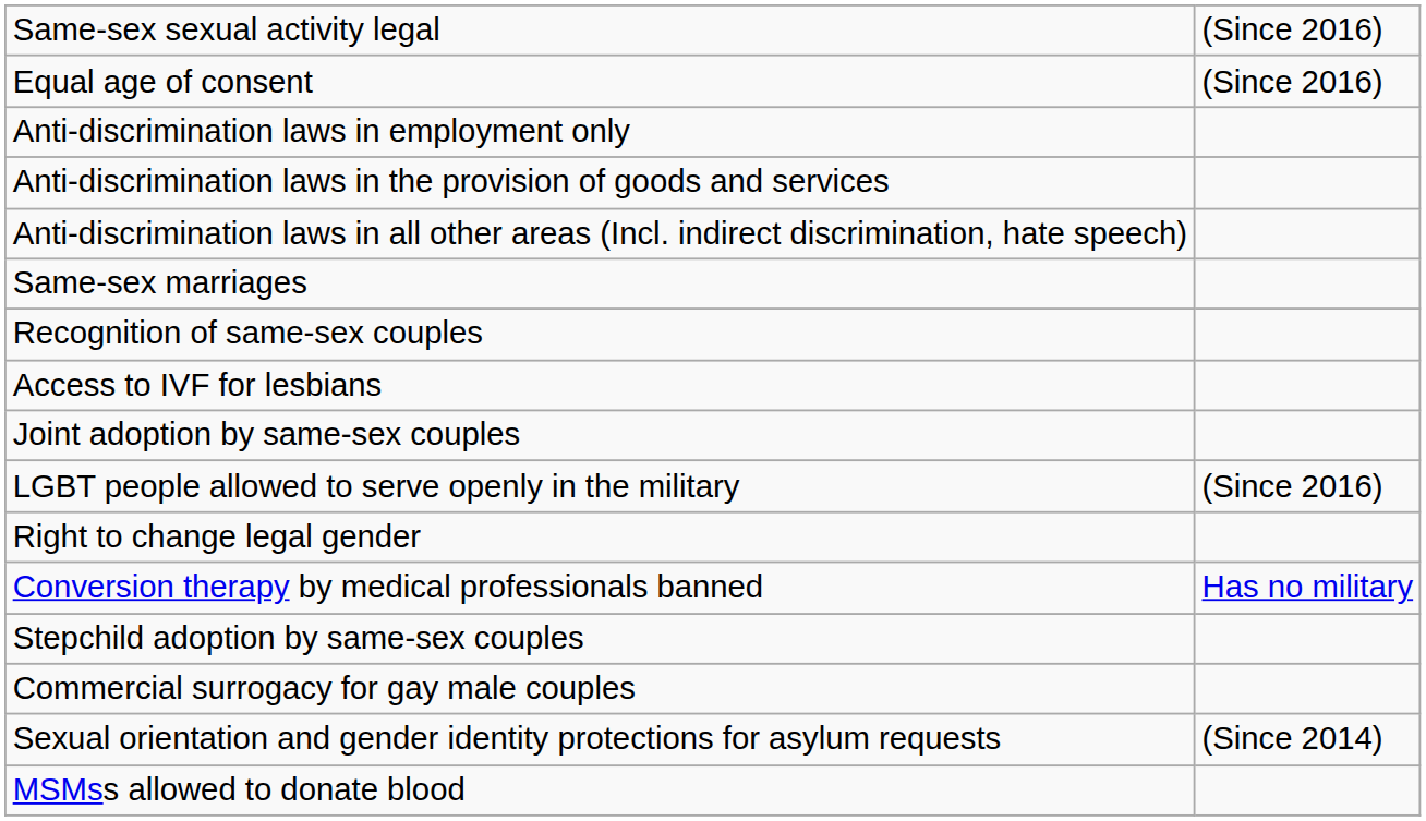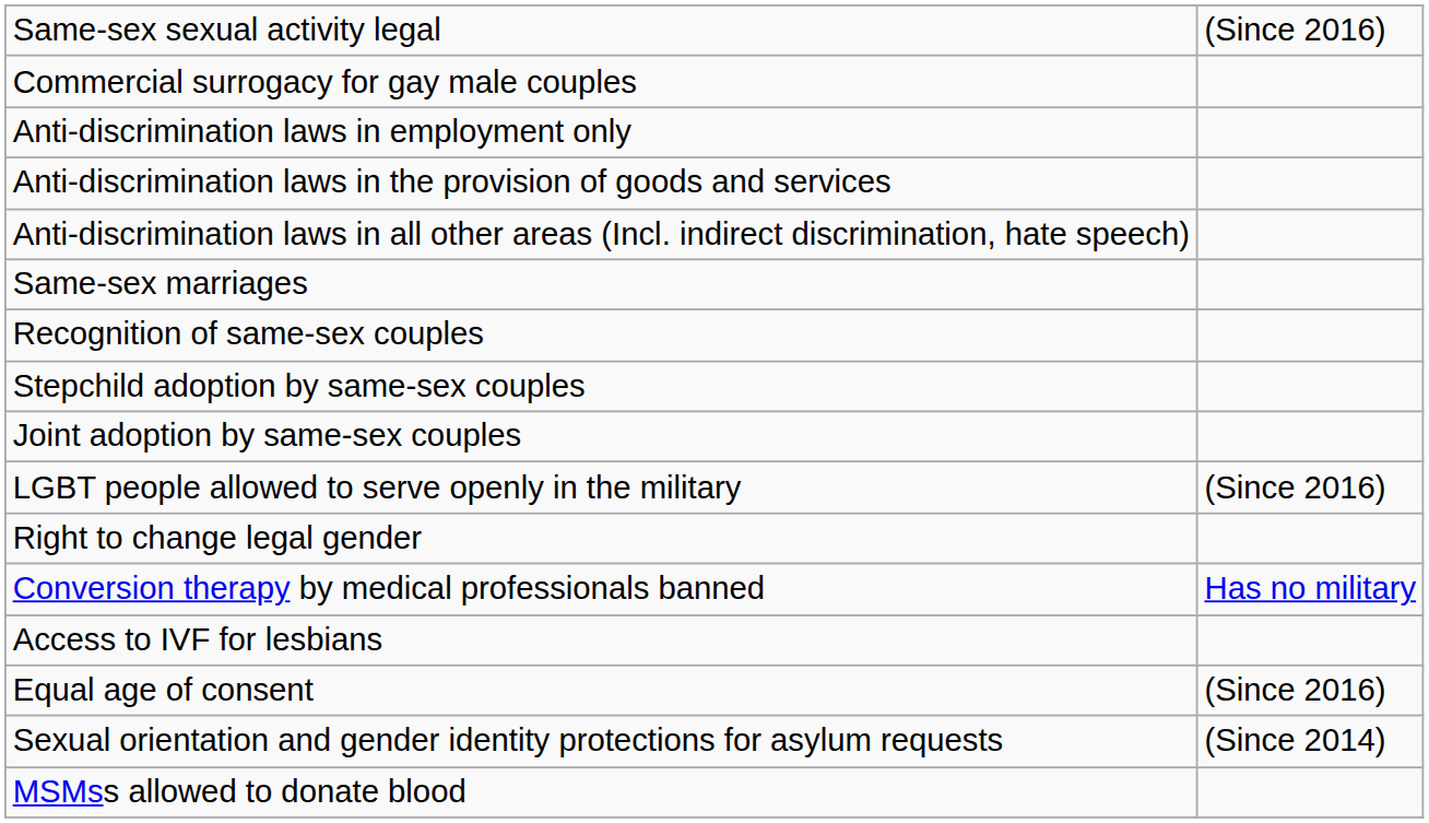 <table class="wikitable">
 <tr>
 <td>Same-sex sexual activity legal</td>
 <td> (Since 2016)</td>
 </tr>
 <tr>
-<td>Equal age of consent</td>
-<td> (Since 2016)</td>
+<td>Commercial surrogacy for gay male couples</td>
+<td></td>
 </tr>
 <tr>
 <td>Anti-discrimination laws in employment only</td>
 <td></td>
 </tr>
 <tr>
 <td>Anti-discrimination laws in the provision of goods and services</td>
 <td></td>
 </tr>
 <tr>
 <td>Anti-discrimination laws in all other areas (Incl. indirect discrimination, hate speech)</td>
 <td></td>
 </tr>
 <tr>
 <td>Same-sex marriages</td>
 <td></td>
 </tr>
 <tr>
 <td>Recognition of same-sex couples</td>
 <td></td>
 </tr>
 <tr>
-<td>Access to IVF for lesbians</td>
+<td>Stepchild adoption by same-sex couples</td>
 <td></td>
 </tr>
 <tr>
 <td>Joint adoption by same-sex couples</td>
 <td></td>
 </tr>
 <tr>
 <td>LGBT people allowed to serve openly in the military</td>
 <td> (Since 2016)</td>
 </tr>
 <tr>
 <td>Right to change legal gender</td>
 <td></td>
 </tr>
 <tr>
 <td><a href='#'>Conversion therapy</a> by medical professionals banned</td>
 <td><a href='#'>Has no military</a></td>
 </tr>
 <tr>
-<td>Stepchild adoption by same-sex couples</td>
+<td>Access to IVF for lesbians</td>
 <td></td>
 </tr>
 <tr>
-<td>Commercial surrogacy for gay male couples</td>
-<td></td>
+<td>Equal age of consent</td>
+<td> (Since 2016)</td>
 </tr>
 <tr>
 <td>Sexual orientation and gender identity protections for asylum requests</td>
 <td> (Since 2014)</td>
 </tr>
 <tr>
 <td><a href='#'>MSMs</a>s allowed to donate blood</td>
 <td></td>
 </tr>
 </table>
